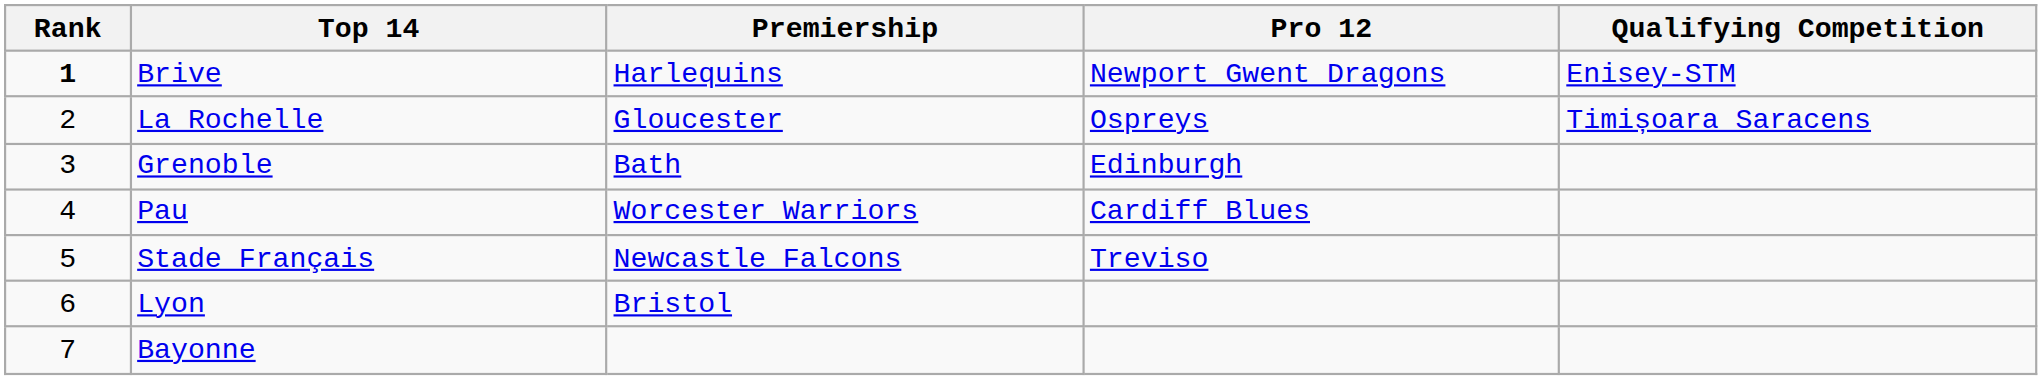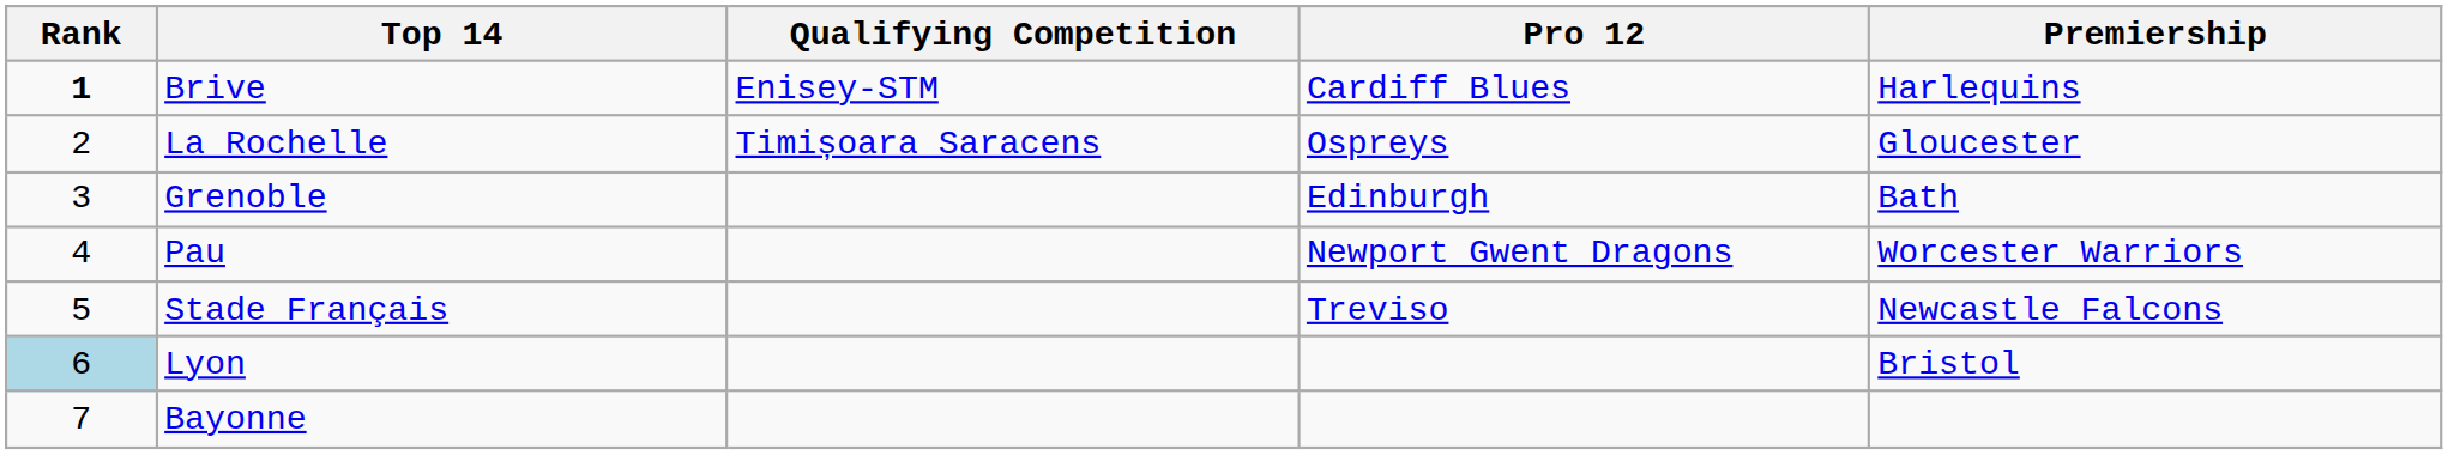 <table class="wikitable">
 <tr>
 <th width=5%>Rank</th>
 <th width=19%>Top 14</th>
+<th width=19%>Qualifying Competition</th>
+<th width=19%>Pro 12</th>
 <th width=19%>Premiership</th>
-<th width=19%>Pro 12</th>
-<th width=19%>Qualifying Competition</th>
 </tr>
 <tr>
 <td align=center><strong>1</strong></td>
 <td> <a href='#'>Brive</a></td>
+<td> <a href='#'>Enisey-STM</a></td>
+<td> <a href='#'>Cardiff Blues</a></td>
 <td> <a href='#'>Harlequins</a></td>
-<td> <a href='#'>Newport Gwent Dragons</a></td>
-<td> <a href='#'>Enisey-STM</a></td>
 </tr>
 <tr>
 <td align=center>2</td>
 <td> <a href='#'>La Rochelle</a></td>
+<td> <a href='#'>Timișoara Saracens</a></td>
+<td> <a href='#'>Ospreys</a></td>
 <td> <a href='#'>Gloucester</a></td>
-<td> <a href='#'>Ospreys</a></td>
-<td> <a href='#'>Timișoara Saracens</a></td>
 </tr>
 <tr>
 <td align=center>3</td>
 <td> <a href='#'>Grenoble</a></td>
+<td></td>
+<td> <a href='#'>Edinburgh</a></td>
 <td> <a href='#'>Bath</a></td>
-<td> <a href='#'>Edinburgh</a></td>
-<td></td>
 </tr>
 <tr>
 <td align=center>4</td>
 <td> <a href='#'>Pau</a></td>
+<td></td>
+<td> <a href='#'>Newport Gwent Dragons</a></td>
 <td> <a href='#'>Worcester Warriors</a></td>
-<td> <a href='#'>Cardiff Blues</a></td>
-<td></td>
 </tr>
 <tr>
 <td align=center>5</td>
 <td> <a href='#'>Stade Français</a></td>
+<td></td>
+<td> <a href='#'>Treviso</a></td>
 <td> <a href='#'>Newcastle Falcons</a></td>
-<td> <a href='#'>Treviso</a></td>
-<td></td>
 </tr>
 <tr>
-<td align=center>6</td>
+<td align=center style="background: lightblue;">6</td>
 <td> <a href='#'>Lyon</a></td>
-<td> <a href='#'>Bristol</a></td>
 <td></td>
 <td></td>
+<td> <a href='#'>Bristol</a></td>
 </tr>
 <tr>
 <td align=center>7</td>
 <td> <a href='#'>Bayonne</a></td>
 <td></td>
 <td></td>
 <td></td>
 </tr>
 </table>
